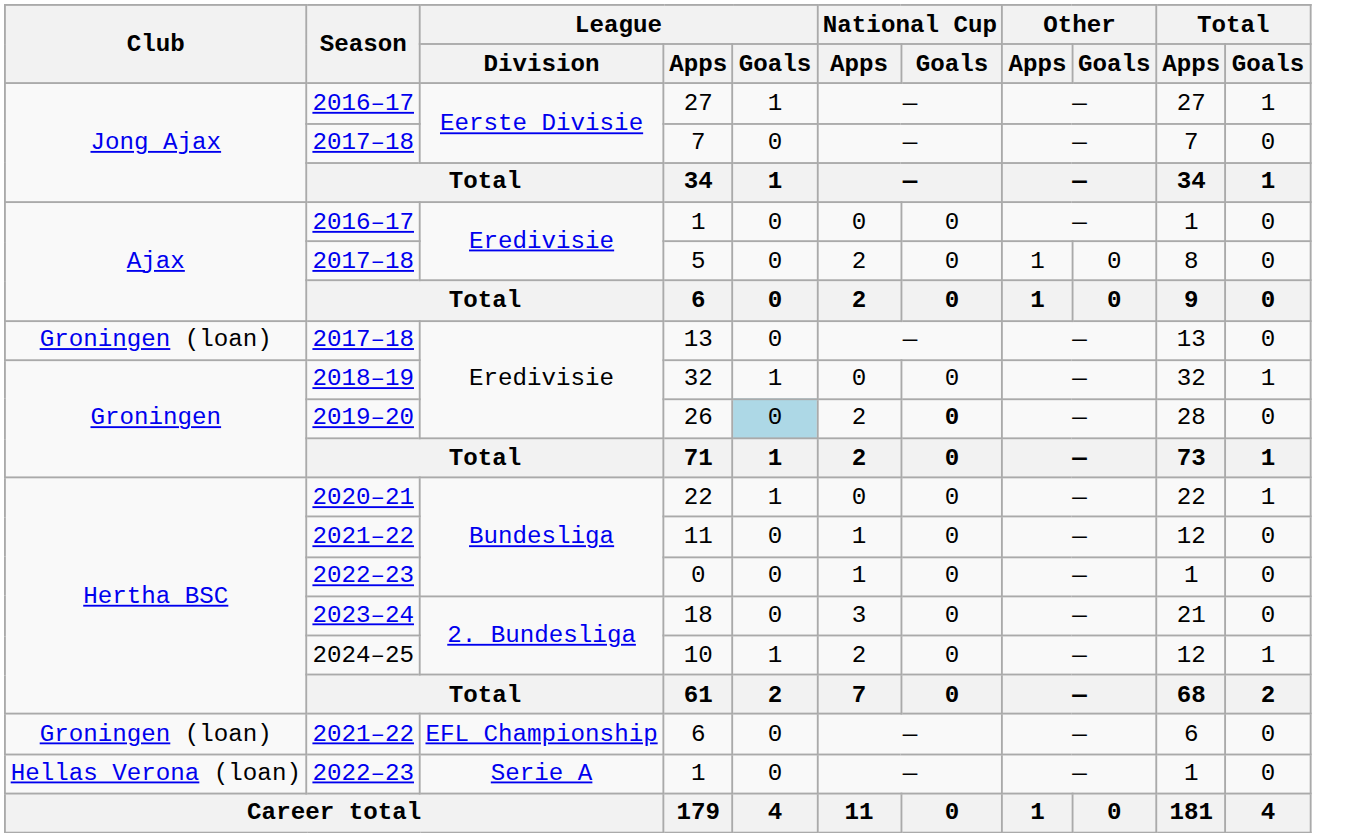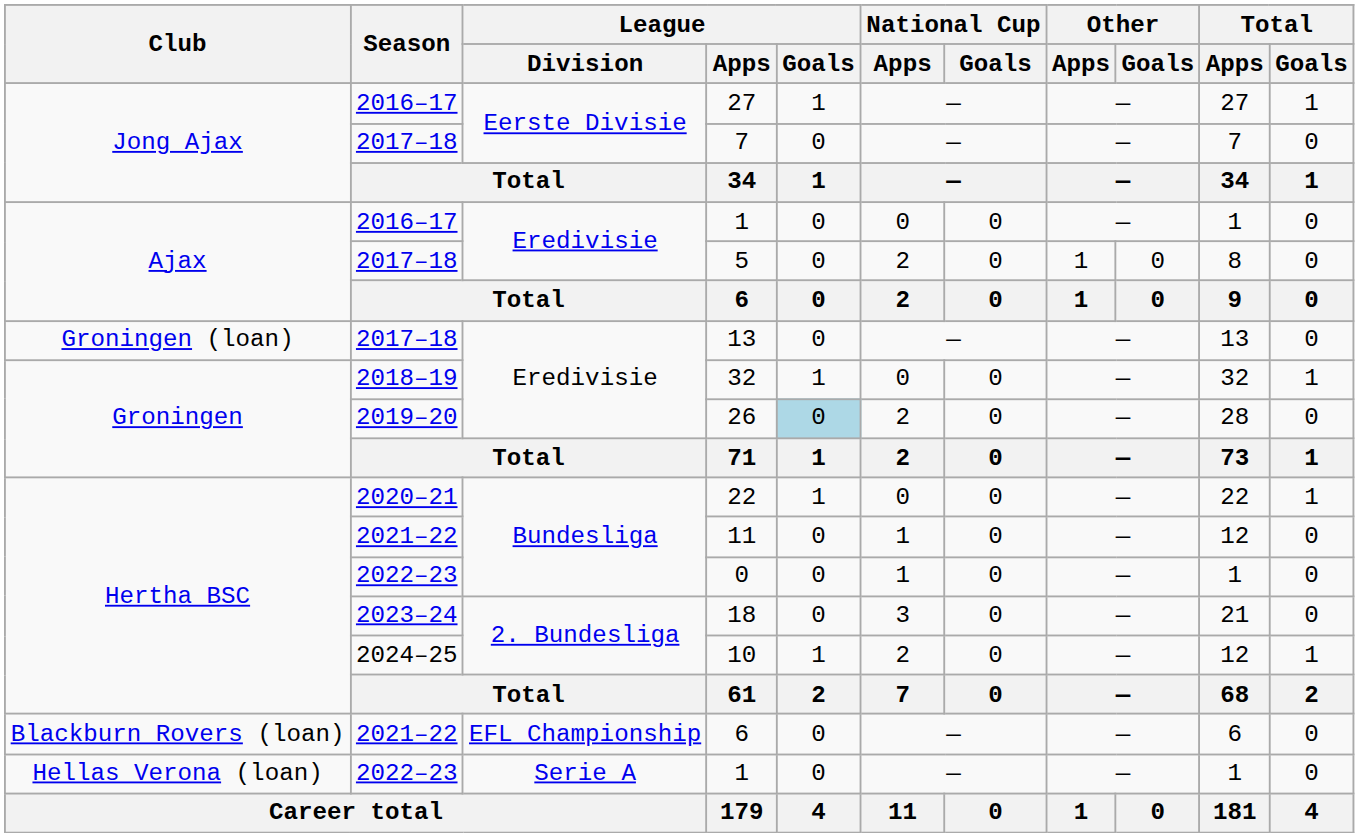 <table class="wikitable" style="text-align: center;">
 <tr>
 <th rowspan="2">Club</th>
 <th rowspan="2">Season</th>
 <th colspan="3">League</th>
 <th colspan="2">National Cup</th>
 <th colspan="2">Other</th>
 <th colspan="2">Total</th>
 </tr>
 <tr>
 <th>Division</th>
 <th>Apps</th>
 <th>Goals</th>
 <th>Apps</th>
 <th>Goals</th>
 <th>Apps</th>
 <th>Goals</th>
 <th>Apps</th>
 <th>Goals</th>
 </tr>
 <tr>
 <td rowspan=3><a href='#'>Jong Ajax</a></td>
 <td><a href='#'>2016–17</a></td>
 <td rowspan=2><a href='#'>Eerste Divisie</a></td>
 <td>27</td>
 <td>1</td>
 <td colspan=2>—</td>
 <td colspan="2">—</td>
 <td>27</td>
 <td>1</td>
 </tr>
 <tr>
 <td><a href='#'>2017–18</a></td>
 <td>7</td>
 <td>0</td>
 <td colspan=2>—</td>
 <td colspan="2">—</td>
 <td>7</td>
 <td>0</td>
 </tr>
 <tr>
 <th colspan=2>Total</th>
 <th>34</th>
 <th>1</th>
 <th colspan=2>—</th>
 <th colspan="2">—</th>
 <th>34</th>
 <th>1</th>
 </tr>
 <tr>
 <td rowspan=3><a href='#'>Ajax</a></td>
 <td><a href='#'>2016–17</a></td>
 <td rowspan=2><a href='#'>Eredivisie</a></td>
 <td>1</td>
 <td>0</td>
 <td>0</td>
 <td>0</td>
 <td colspan="2">—</td>
 <td>1</td>
 <td>0</td>
 </tr>
 <tr>
 <td><a href='#'>2017–18</a></td>
 <td>5</td>
 <td>0</td>
 <td>2</td>
 <td>0</td>
 <td>1</td>
 <td>0</td>
 <td>8</td>
 <td>0</td>
 </tr>
 <tr>
 <th colspan=2>Total</th>
 <th>6</th>
 <th>0</th>
 <th>2</th>
 <th>0</th>
 <th>1</th>
 <th>0</th>
 <th>9</th>
 <th>0</th>
 </tr>
 <tr>
 <td rowspan=1><a href='#'>Groningen</a> (loan)</td>
 <td><a href='#'>2017–18</a></td>
 <td rowspan=3>Eredivisie</td>
 <td>13</td>
 <td>0</td>
 <td colspan=2>—</td>
 <td colspan="2">—</td>
 <td>13</td>
 <td>0</td>
 </tr>
 <tr>
 <td rowspan=3><a href='#'>Groningen</a></td>
 <td><a href='#'>2018–19</a></td>
 <td>32</td>
 <td>1</td>
 <td>0</td>
 <td>0</td>
 <td colspan="2">—</td>
 <td>32</td>
 <td>1</td>
 </tr>
 <tr>
 <td><a href='#'>2019–20</a></td>
 <td>26</td>
 <td style="background: lightblue;">0</td>
 <td>2</td>
-<td><strong>0</strong></td>
+<td>0</td>
 <td colspan="2">—</td>
 <td>28</td>
 <td>0</td>
 </tr>
 <tr>
 <th colspan=2>Total</th>
 <th>71</th>
 <th>1</th>
 <th>2</th>
 <th>0</th>
 <th colspan="2">—</th>
 <th>73</th>
 <th>1</th>
 </tr>
 <tr>
 <td rowspan="6"><a href='#'>Hertha BSC</a></td>
 <td><a href='#'>2020–21</a></td>
 <td rowspan=3><a href='#'>Bundesliga</a></td>
 <td>22</td>
 <td>1</td>
 <td>0</td>
 <td>0</td>
 <td colspan="2">—</td>
 <td>22</td>
 <td>1</td>
 </tr>
 <tr>
 <td><a href='#'>2021–22</a></td>
 <td>11</td>
 <td>0</td>
 <td>1</td>
 <td>0</td>
 <td colspan="2">—</td>
 <td>12</td>
 <td>0</td>
 </tr>
 <tr>
 <td><a href='#'>2022–23</a></td>
 <td>0</td>
 <td>0</td>
 <td>1</td>
 <td>0</td>
 <td colspan="2">—</td>
 <td>1</td>
 <td>0</td>
 </tr>
 <tr>
 <td><a href='#'>2023–24</a></td>
 <td rowspan=2><a href='#'>2. Bundesliga</a></td>
 <td>18</td>
 <td>0</td>
 <td>3</td>
 <td>0</td>
 <td colspan="2">—</td>
 <td>21</td>
 <td>0</td>
 </tr>
 <tr>
 <td>2024–25</td>
 <td>10</td>
 <td>1</td>
 <td>2</td>
 <td>0</td>
 <td colspan="2">—</td>
 <td>12</td>
 <td>1</td>
 </tr>
 <tr>
 <th colspan="2">Total</th>
 <th>61</th>
 <th>2</th>
 <th>7</th>
 <th>0</th>
 <th colspan="2">—</th>
 <th>68</th>
 <th>2</th>
 </tr>
 <tr>
-<td rowspan=1><a href='#'>Groningen</a> (loan)</td>
+<td><a href='#'>Blackburn Rovers</a> (loan)</td>
 <td><a href='#'>2021–22</a></td>
 <td><a href='#'>EFL Championship</a></td>
 <td>6</td>
 <td>0</td>
 <td colspan=2>—</td>
 <td colspan="2">—</td>
 <td>6</td>
 <td>0</td>
 </tr>
 <tr>
 <td><a href='#'>Hellas Verona</a> (loan)</td>
 <td><a href='#'>2022–23</a></td>
 <td><a href='#'>Serie A</a></td>
 <td>1</td>
 <td>0</td>
 <td colspan=2>—</td>
 <td colspan="2">—</td>
 <td>1</td>
 <td>0</td>
 </tr>
 <tr>
 <th colspan="3">Career total</th>
 <th>179</th>
 <th>4</th>
 <th>11</th>
 <th>0</th>
 <th>1</th>
 <th>0</th>
 <th>181</th>
 <th>4</th>
 </tr>
 </table>
